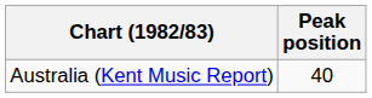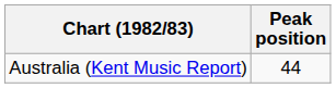 <table class="wikitable sortable plainrowheaders" style="text-align:center">
 <tr>
 <th scope="col">Chart (1982/83)</th>
 <th scope="col">Peak<br>position</th>
 </tr>
 <tr>
 <td>Australia (<a href='#'>Kent Music Report</a>)</td>
-<td style="text-align:center;">40</td>
+<td style="text-align:center;">44</td>
 </tr>
 </table>
